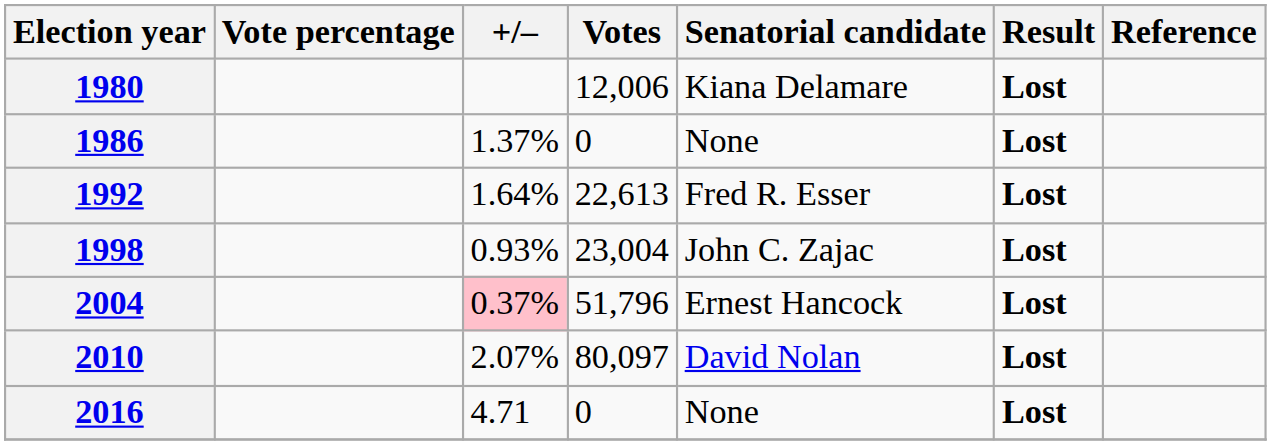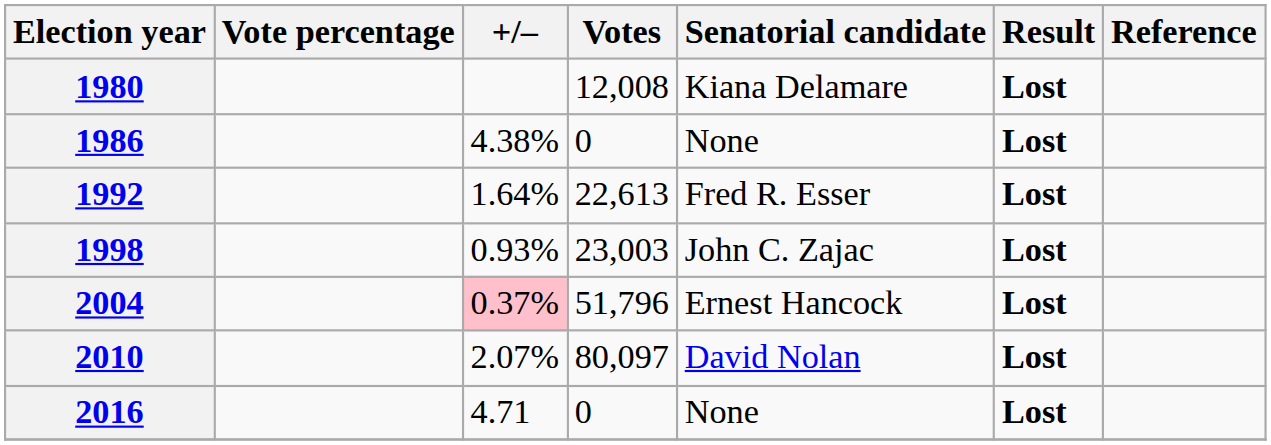 <table class=wikitable>
 <tr>
 <th>Election year</th>
 <th>Vote percentage</th>
 <th>+/–</th>
 <th>Votes</th>
 <th>Senatorial candidate</th>
 <th>Result</th>
 <th>Reference</th>
 </tr>
 <tr>
 <th><a href='#'>1980</a></th>
 <td></td>
 <td></td>
-<td>12,006</td>
+<td>12,008</td>
 <td>Kiana Delamare</td>
 <td><strong>Lost</strong></td>
 <td></td>
 </tr>
 <tr>
 <th><a href='#'>1986</a></th>
 <td></td>
-<td> 1.37%</td>
+<td> 4.38%</td>
 <td>0</td>
 <td>None</td>
 <td><strong>Lost</strong></td>
 <td></td>
 </tr>
 <tr>
 <th><a href='#'>1992</a></th>
 <td></td>
 <td> 1.64%</td>
 <td>22,613</td>
 <td>Fred R. Esser</td>
 <td><strong>Lost</strong></td>
 <td></td>
 </tr>
 <tr>
 <th><a href='#'>1998</a></th>
 <td></td>
 <td> 0.93%</td>
-<td>23,004</td>
+<td>23,003</td>
 <td>John C. Zajac</td>
 <td><strong>Lost</strong></td>
 <td></td>
 </tr>
 <tr>
 <th><a href='#'>2004</a></th>
 <td></td>
 <td style="background: pink;"> 0.37%</td>
 <td>51,796</td>
 <td>Ernest Hancock</td>
 <td><strong>Lost</strong></td>
 <td></td>
 </tr>
 <tr>
 <th><a href='#'>2010</a></th>
 <td></td>
 <td> 2.07%</td>
 <td>80,097</td>
 <td><a href='#'>David Nolan</a></td>
 <td><strong>Lost</strong></td>
 <td></td>
 </tr>
 <tr>
 <th><a href='#'>2016</a></th>
 <td></td>
 <td> 4.71</td>
 <td>0</td>
 <td>None</td>
 <td><strong>Lost</strong></td>
 <td></td>
 </tr>
 <tr>
 </tr>
 </table>
